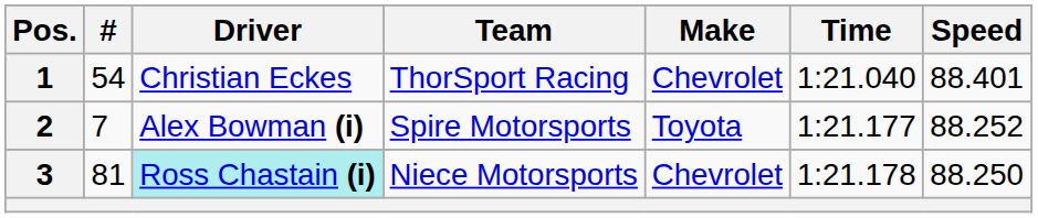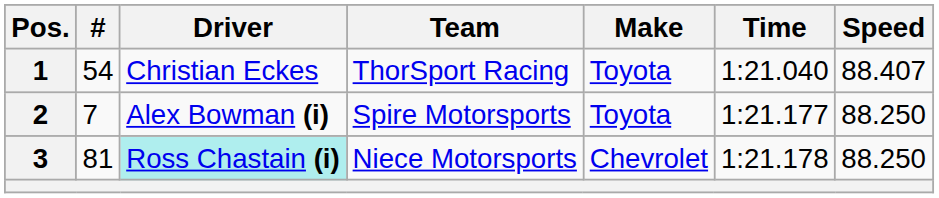 <table class="wikitable" style="font-size:95%">
 <tr>
 <th>Pos.</th>
 <th>#</th>
 <th>Driver</th>
 <th>Team</th>
 <th>Make</th>
 <th>Time</th>
 <th>Speed</th>
 </tr>
 <tr>
 <th>1</th>
 <td>54</td>
 <td><a href='#'>Christian Eckes</a></td>
 <td><a href='#'>ThorSport Racing</a></td>
-<td><a href='#'>Chevrolet</a></td>
+<td><a href='#'>Toyota</a></td>
 <td>1:21.040</td>
-<td>88.401</td>
+<td>88.407</td>
 </tr>
 <tr>
 <th>2</th>
 <td>7</td>
 <td><a href='#'>Alex Bowman</a> <strong>(i)</strong></td>
 <td><a href='#'>Spire Motorsports</a></td>
 <td><a href='#'>Toyota</a></td>
 <td>1:21.177</td>
-<td>88.252</td>
+<td>88.250</td>
 </tr>
 <tr>
 <th>3</th>
 <td>81</td>
 <td style="background: paleturquoise;"><a href='#'>Ross Chastain</a> <strong>(i)</strong></td>
 <td><a href='#'>Niece Motorsports</a></td>
 <td><a href='#'>Chevrolet</a></td>
 <td>1:21.178</td>
 <td>88.250</td>
 </tr>
 <tr>
 <th colspan="7"></th>
 </tr>
 </table>
